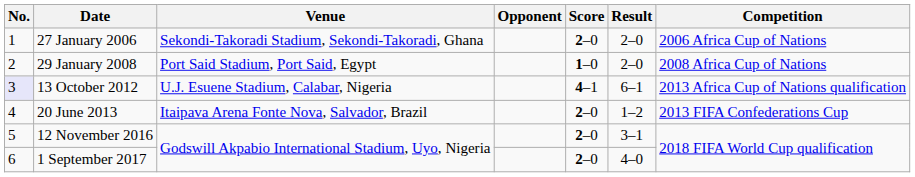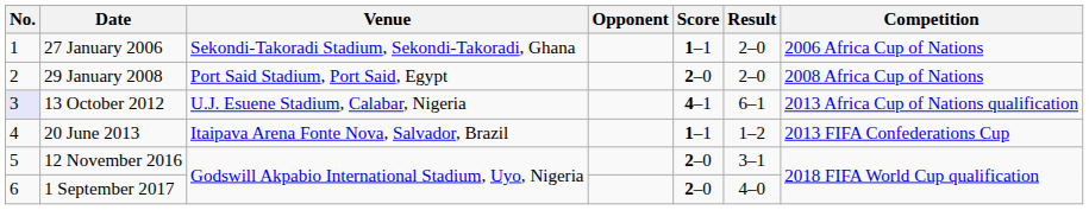 <table class="wikitable">
 <tr>
 <th>No.</th>
 <th>Date</th>
 <th>Venue</th>
 <th>Opponent</th>
 <th>Score</th>
 <th>Result</th>
 <th>Competition</th>
 </tr>
 <tr>
 <td>1</td>
 <td>27 January 2006</td>
 <td><a href='#'>Sekondi-Takoradi Stadium</a>, <a href='#'>Sekondi-Takoradi</a>, Ghana</td>
 <td></td>
-<td align=center><strong>2</strong>–0</td>
+<td align=center><strong>1</strong>–1</td>
 <td align=center>2–0</td>
 <td><a href='#'>2006 Africa Cup of Nations</a></td>
 </tr>
 <tr>
 <td>2</td>
 <td>29 January 2008</td>
 <td><a href='#'>Port Said Stadium</a>, <a href='#'>Port Said</a>, Egypt</td>
 <td></td>
-<td align=center><strong>1</strong>–0</td>
+<td align=center><strong>2</strong>–0</td>
 <td align=center>2–0</td>
 <td><a href='#'>2008 Africa Cup of Nations</a></td>
 </tr>
 <tr>
 <td style="background: lavender;">3</td>
 <td>13 October 2012</td>
 <td><a href='#'>U.J. Esuene Stadium</a>, <a href='#'>Calabar</a>, Nigeria</td>
 <td></td>
 <td align=center><strong>4</strong>–1</td>
 <td align=center>6–1</td>
 <td><a href='#'>2013 Africa Cup of Nations qualification</a></td>
 </tr>
 <tr>
 <td>4</td>
 <td>20 June 2013</td>
 <td><a href='#'>Itaipava Arena Fonte Nova</a>, <a href='#'>Salvador</a>, Brazil</td>
 <td></td>
-<td align=center><strong>2</strong>–0</td>
+<td align=center><strong>1</strong>–1</td>
 <td align=center>1–2</td>
 <td><a href='#'>2013 FIFA Confederations Cup</a></td>
 </tr>
 <tr>
 <td>5</td>
 <td>12 November 2016</td>
 <td rowspan=2><a href='#'>Godswill Akpabio International Stadium</a>, <a href='#'>Uyo</a>, Nigeria</td>
 <td></td>
 <td align=center><strong>2</strong>–0</td>
 <td align=center>3–1</td>
 <td rowspan=2><a href='#'>2018 FIFA World Cup qualification</a></td>
 </tr>
 <tr>
 <td>6</td>
 <td>1 September 2017</td>
 <td></td>
 <td align=center><strong>2</strong>–0</td>
 <td align=center>4–0</td>
 </tr>
 </table>
